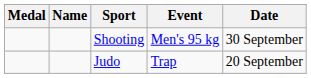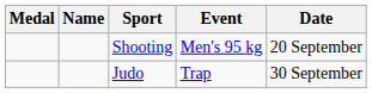 <table class="wikitable sortable" style="font-size:90%">
 <tr>
 <th>Medal</th>
 <th>Name</th>
 <th>Sport</th>
 <th>Event</th>
 <th>Date</th>
 </tr>
 <tr>
 <td></td>
 <td></td>
 <td><a href='#'>Shooting</a></td>
 <td><a href='#'>Men's 95 kg</a></td>
-<td>30 September</td>
+<td>20 September</td>
 </tr>
 <tr>
 <td></td>
 <td></td>
 <td><a href='#'>Judo</a></td>
 <td><a href='#'>Trap</a></td>
-<td>20 September</td>
+<td>30 September</td>
 </tr>
 </table>
